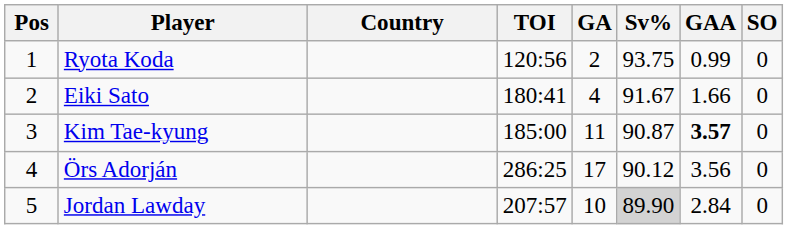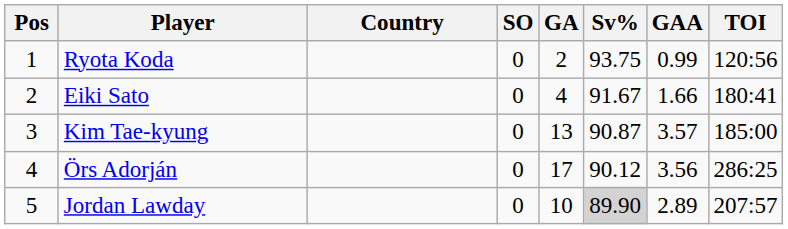 <table class="wikitable sortable" style="text-align: center;">
 <tr>
 <th width=30>Pos</th>
 <th width=165>Player</th>
 <th width=125>Country</th>
-<th width=20>TOI</th>
+<th width=20>SO</th>
 <th width=20>GA</th>
 <th width=20>Sv%</th>
 <th width=20>GAA</th>
-<th width=20>SO</th>
+<th width=20>TOI</th>
 </tr>
 <tr>
 <td>1</td>
 <td align=left><a href='#'>Ryota Koda</a></td>
 <td align=left></td>
-<td>120:56</td>
+<td>0</td>
 <td>2</td>
 <td>93.75</td>
 <td>0.99</td>
-<td>0</td>
+<td>120:56</td>
 </tr>
 <tr>
 <td>2</td>
 <td align=left><a href='#'>Eiki Sato</a></td>
 <td align=left></td>
-<td>180:41</td>
+<td>0</td>
 <td>4</td>
 <td>91.67</td>
 <td>1.66</td>
-<td>0</td>
+<td>180:41</td>
 </tr>
 <tr>
 <td>3</td>
 <td align=left><a href='#'>Kim Tae-kyung</a></td>
 <td align=left></td>
+<td>0</td>
+<td>13</td>
+<td>90.87</td>
+<td>3.57</td>
 <td>185:00</td>
-<td>11</td>
-<td>90.87</td>
-<td><strong>3.57</strong></td>
-<td>0</td>
 </tr>
 <tr>
 <td>4</td>
 <td align=left><a href='#'>Örs Adorján</a></td>
 <td align=left></td>
-<td>286:25</td>
+<td>0</td>
 <td>17</td>
 <td>90.12</td>
 <td>3.56</td>
-<td>0</td>
+<td>286:25</td>
 </tr>
 <tr>
 <td>5</td>
 <td align=left><a href='#'>Jordan Lawday</a></td>
 <td align=left></td>
-<td>207:57</td>
+<td>0</td>
 <td>10</td>
 <td style="background: lightgrey;">89.90</td>
-<td>2.84</td>
-<td>0</td>
+<td>2.89</td>
+<td>207:57</td>
 </tr>
 </table>
